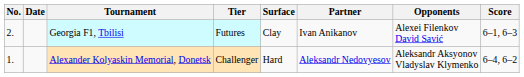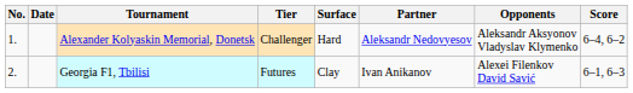 <table class="sortable wikitable">
 <tr>
 <th>No.</th>
 <th>Date</th>
 <th>Tournament</th>
 <th>Tier</th>
 <th>Surface</th>
 <th>Partner</th>
 <th>Opponents</th>
 <th class="unsortable">Score</th>
 </tr>
 <tr>
+<td>1.</td>
+<td></td>
+<td style="background:moccasin;"><a href='#'>Alexander Kolyaskin Memorial</a>, <a href='#'>Donetsk</a></td>
+<td style="background:moccasin;">Challenger</td>
+<td>Hard</td>
+<td> <a href='#'>Aleksandr Nedovyesov</a></td>
+<td> Aleksandr Aksyonov <br>  Vladyslav Klymenko</td>
+<td>6–4, 6–2</td>
+</tr>
+<tr>
 <td>2.</td>
 <td></td>
 <td style="background:#cffcff;">Georgia F1, <a href='#'>Tbilisi</a></td>
 <td style="background:#cffcff;">Futures</td>
 <td>Clay</td>
 <td> Ivan Anikanov</td>
 <td> Alexei Filenkov <br>  <a href='#'>David Savić</a></td>
 <td>6–1, 6–3</td>
 </tr>
-<tr>
-<td>1.</td>
-<td></td>
-<td style="background:moccasin;"><a href='#'>Alexander Kolyaskin Memorial</a>, <a href='#'>Donetsk</a></td>
-<td style="background:moccasin;">Challenger</td>
-<td>Hard</td>
-<td> <a href='#'>Aleksandr Nedovyesov</a></td>
-<td> Aleksandr Aksyonov <br>  Vladyslav Klymenko</td>
-<td>6–4, 6–2</td>
-</tr>
 </table>
